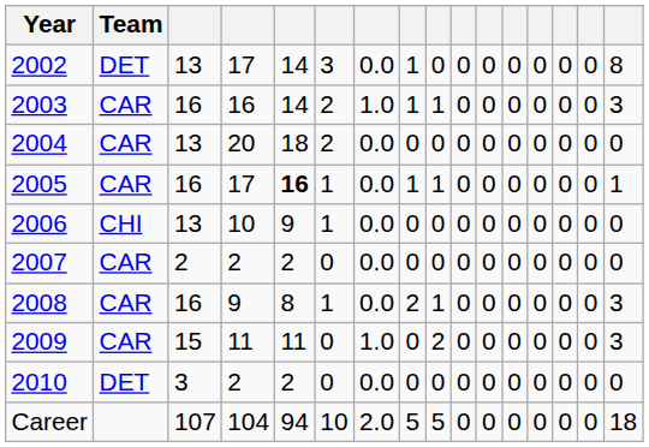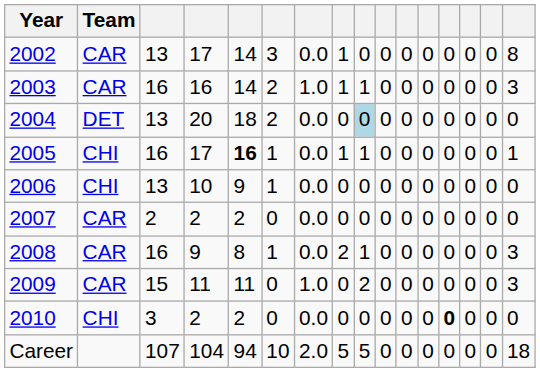 <table class="wikitable sortable">
 <tr>
 <th>Year</th>
 <th>Team</th>
 <th></th>
 <th></th>
 <th></th>
 <th></th>
 <th></th>
 <th></th>
 <th></th>
 <th></th>
 <th></th>
 <th></th>
 <th></th>
 <th></th>
 <th></th>
 <th></th>
 </tr>
 <tr>
 <td><a href='#'>2002</a></td>
-<td><a href='#'>DET</a></td>
+<td><a href='#'>CAR</a></td>
 <td>13</td>
 <td>17</td>
 <td>14</td>
 <td>3</td>
 <td>0.0</td>
 <td>1</td>
 <td>0</td>
 <td>0</td>
 <td>0</td>
 <td>0</td>
 <td>0</td>
 <td>0</td>
 <td>0</td>
 <td>8</td>
 </tr>
 <tr>
 <td><a href='#'>2003</a></td>
 <td><a href='#'>CAR</a></td>
 <td>16</td>
 <td>16</td>
 <td>14</td>
 <td>2</td>
 <td>1.0</td>
 <td>1</td>
 <td>1</td>
 <td>0</td>
 <td>0</td>
 <td>0</td>
 <td>0</td>
 <td>0</td>
 <td>0</td>
 <td>3</td>
 </tr>
 <tr>
 <td><a href='#'>2004</a></td>
-<td><a href='#'>CAR</a></td>
+<td><a href='#'>DET</a></td>
 <td>13</td>
 <td>20</td>
 <td>18</td>
 <td>2</td>
 <td>0.0</td>
 <td>0</td>
-<td>0</td>
+<td style="background: lightblue;">0</td>
 <td>0</td>
 <td>0</td>
 <td>0</td>
 <td>0</td>
 <td>0</td>
 <td>0</td>
 <td>0</td>
 </tr>
 <tr>
 <td><a href='#'>2005</a></td>
-<td><a href='#'>CAR</a></td>
+<td><a href='#'>CHI</a></td>
 <td>16</td>
 <td>17</td>
 <td><strong>16</strong></td>
 <td>1</td>
 <td>0.0</td>
 <td>1</td>
 <td>1</td>
 <td>0</td>
 <td>0</td>
 <td>0</td>
 <td>0</td>
 <td>0</td>
 <td>0</td>
 <td>1</td>
 </tr>
 <tr>
 <td><a href='#'>2006</a></td>
 <td><a href='#'>CHI</a></td>
 <td>13</td>
 <td>10</td>
 <td>9</td>
 <td>1</td>
 <td>0.0</td>
 <td>0</td>
 <td>0</td>
 <td>0</td>
 <td>0</td>
 <td>0</td>
 <td>0</td>
 <td>0</td>
 <td>0</td>
 <td>0</td>
 </tr>
 <tr>
 <td><a href='#'>2007</a></td>
 <td><a href='#'>CAR</a></td>
 <td>2</td>
 <td>2</td>
 <td>2</td>
 <td>0</td>
 <td>0.0</td>
 <td>0</td>
 <td>0</td>
 <td>0</td>
 <td>0</td>
 <td>0</td>
 <td>0</td>
 <td>0</td>
 <td>0</td>
 <td>0</td>
 </tr>
 <tr>
 <td><a href='#'>2008</a></td>
 <td><a href='#'>CAR</a></td>
 <td>16</td>
 <td>9</td>
 <td>8</td>
 <td>1</td>
 <td>0.0</td>
 <td>2</td>
 <td>1</td>
 <td>0</td>
 <td>0</td>
 <td>0</td>
 <td>0</td>
 <td>0</td>
 <td>0</td>
 <td>3</td>
 </tr>
 <tr>
 <td><a href='#'>2009</a></td>
 <td><a href='#'>CAR</a></td>
 <td>15</td>
 <td>11</td>
 <td>11</td>
 <td>0</td>
 <td>1.0</td>
 <td>0</td>
 <td>2</td>
 <td>0</td>
 <td>0</td>
 <td>0</td>
 <td>0</td>
 <td>0</td>
 <td>0</td>
 <td>3</td>
 </tr>
 <tr>
 <td><a href='#'>2010</a></td>
-<td><a href='#'>DET</a></td>
+<td><a href='#'>CHI</a></td>
 <td>3</td>
 <td>2</td>
 <td>2</td>
 <td>0</td>
 <td>0.0</td>
 <td>0</td>
 <td>0</td>
 <td>0</td>
 <td>0</td>
 <td>0</td>
-<td>0</td>
+<td><strong>0</strong></td>
 <td>0</td>
 <td>0</td>
 <td>0</td>
 </tr>
 <tr>
 <td>Career</td>
 <td></td>
 <td>107</td>
 <td>104</td>
 <td>94</td>
 <td>10</td>
 <td>2.0</td>
 <td>5</td>
 <td>5</td>
 <td>0</td>
 <td>0</td>
 <td>0</td>
 <td>0</td>
 <td>0</td>
 <td>0</td>
 <td>18</td>
 </tr>
 </table>
